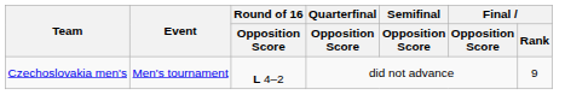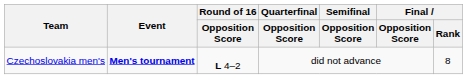 <table class=wikitable style=text-align:center>
 <tr>
 <th rowspan=2>Team</th>
 <th rowspan=2>Event</th>
 <th>Round of 16</th>
 <th>Quarterfinal</th>
 <th>Semifinal</th>
 <th colspan=2>Final / </th>
 </tr>
 <tr>
 <th>Opposition<br>Score</th>
 <th>Opposition<br>Score</th>
 <th>Opposition<br>Score</th>
 <th>Opposition<br>Score</th>
 <th>Rank</th>
 </tr>
 <tr>
 <td align=left><a href='#'>Czechoslovakia men's</a></td>
-<td align=left><a href='#'>Men's tournament</a></td>
+<td align=left><strong><a href='#'>Men's tournament</a></strong></td>
 <td><br><strong>L</strong> 4–2</td>
 <td colspan=3>did not advance</td>
-<td>9</td>
+<td>8</td>
 </tr>
 </table>
